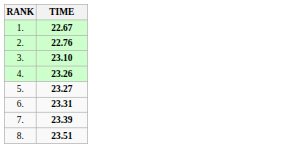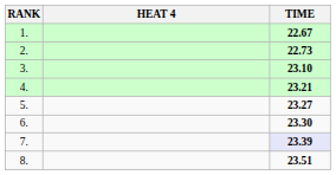 <table class="wikitable" style="border-collapse: collapse; font-size: 90%;">
 <tr>
 <th>RANK</th>
+<th style="width: 20em">HEAT 4</th>
 <th style="width: 5em">TIME</th>
 </tr>
 <tr style="background:#ccffcc;">
 <td align="center">1.</td>
+<td></td>
 <td align="center"><strong>22.67</strong></td>
 </tr>
 <tr style="background:#ccffcc;">
 <td align="center">2.</td>
-<td align="center"><strong>22.76</strong></td>
+<td></td>
+<td align="center"><strong>22.73</strong></td>
 </tr>
 <tr style="background:#ccffcc;">
 <td align="center">3.</td>
+<td></td>
 <td align="center"><strong>23.10</strong></td>
 </tr>
 <tr style="background:#ccffcc;">
 <td align="center">4.</td>
-<td align="center"><strong>23.26</strong></td>
+<td></td>
+<td align="center"><strong>23.21</strong></td>
 </tr>
 <tr>
 <td align="center">5.</td>
+<td></td>
 <td align="center"><strong>23.27</strong></td>
 </tr>
 <tr>
 <td align="center">6.</td>
-<td align="center"><strong>23.31</strong></td>
+<td></td>
+<td align="center"><strong>23.30</strong></td>
 </tr>
 <tr>
 <td align="center">7.</td>
-<td align="center"><strong>23.39</strong></td>
+<td></td>
+<td align="center" style="background: lavender;"><strong>23.39</strong></td>
 </tr>
 <tr>
 <td align="center">8.</td>
+<td></td>
 <td align="center"><strong>23.51</strong></td>
 </tr>
 </table>
